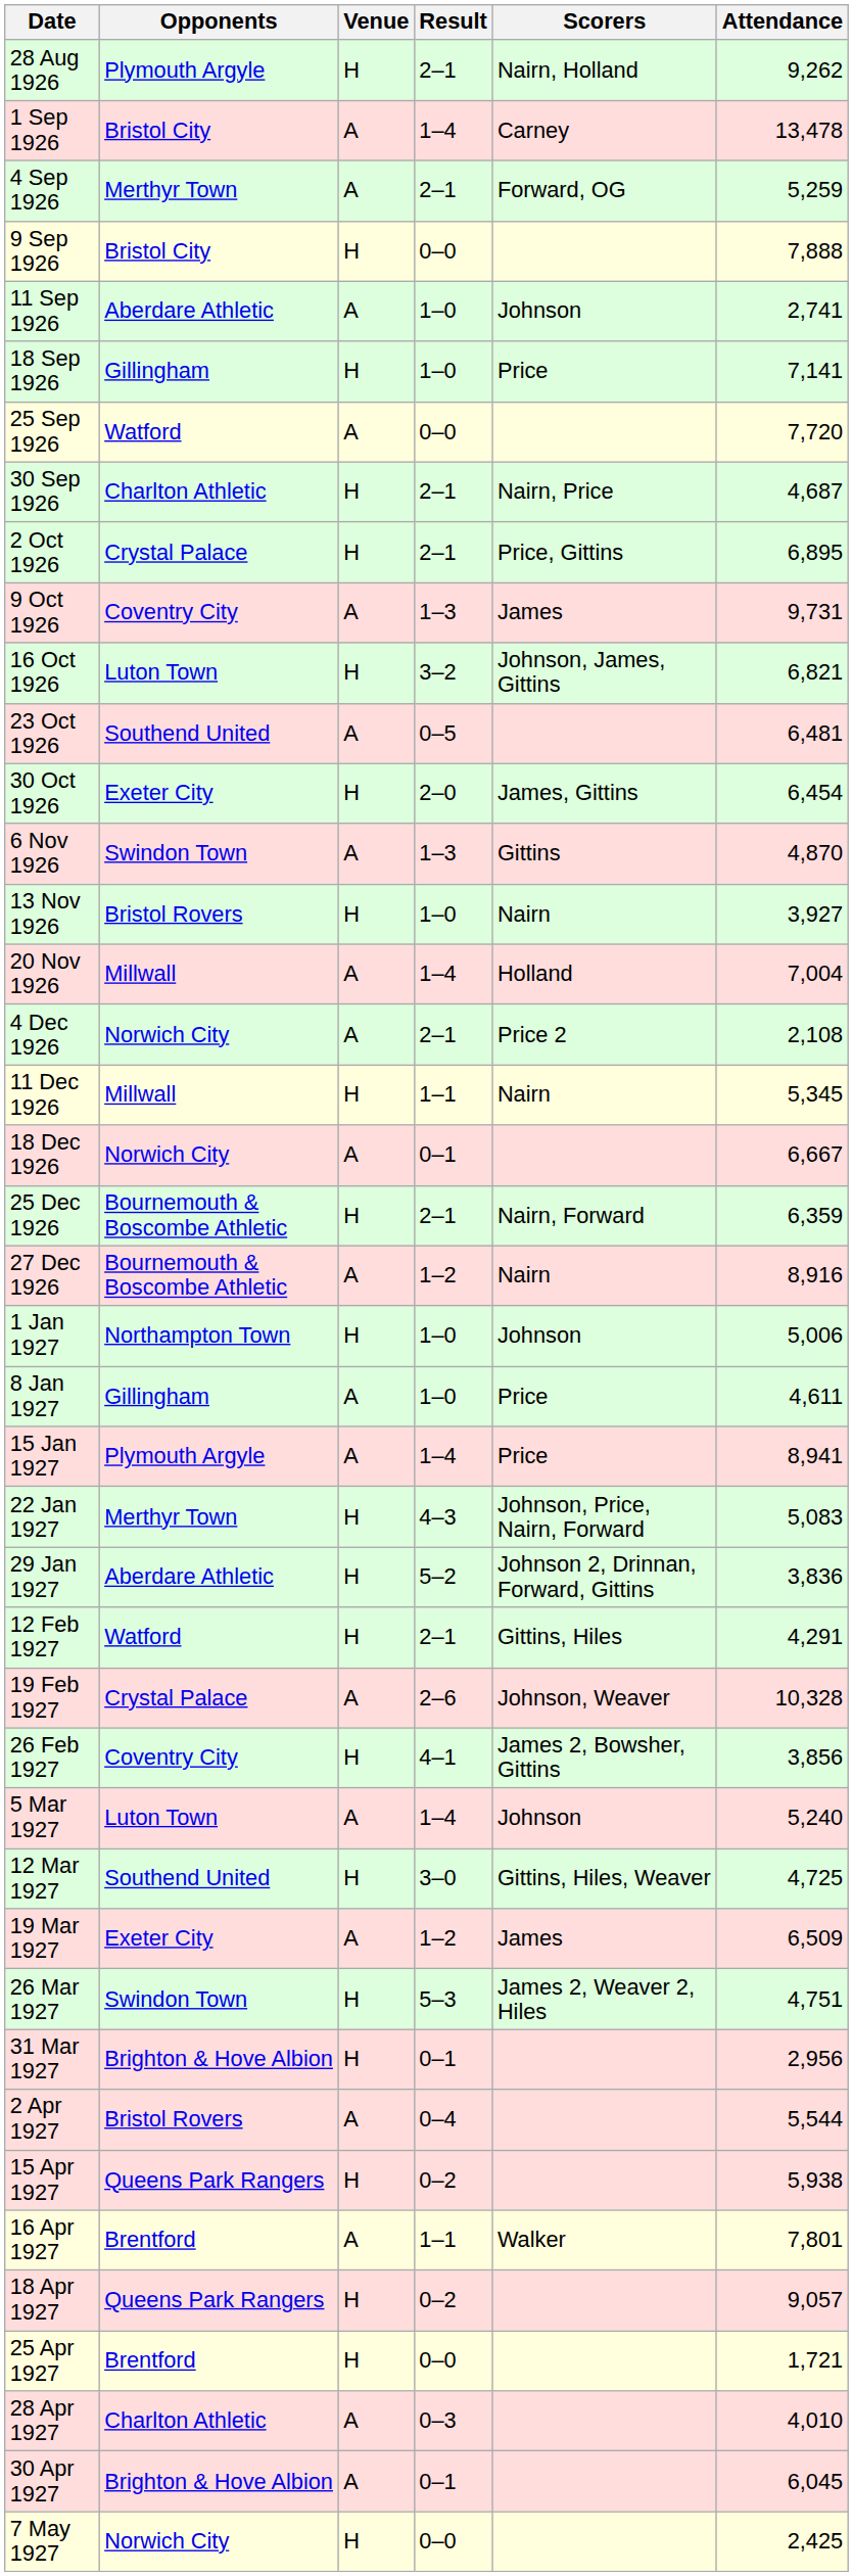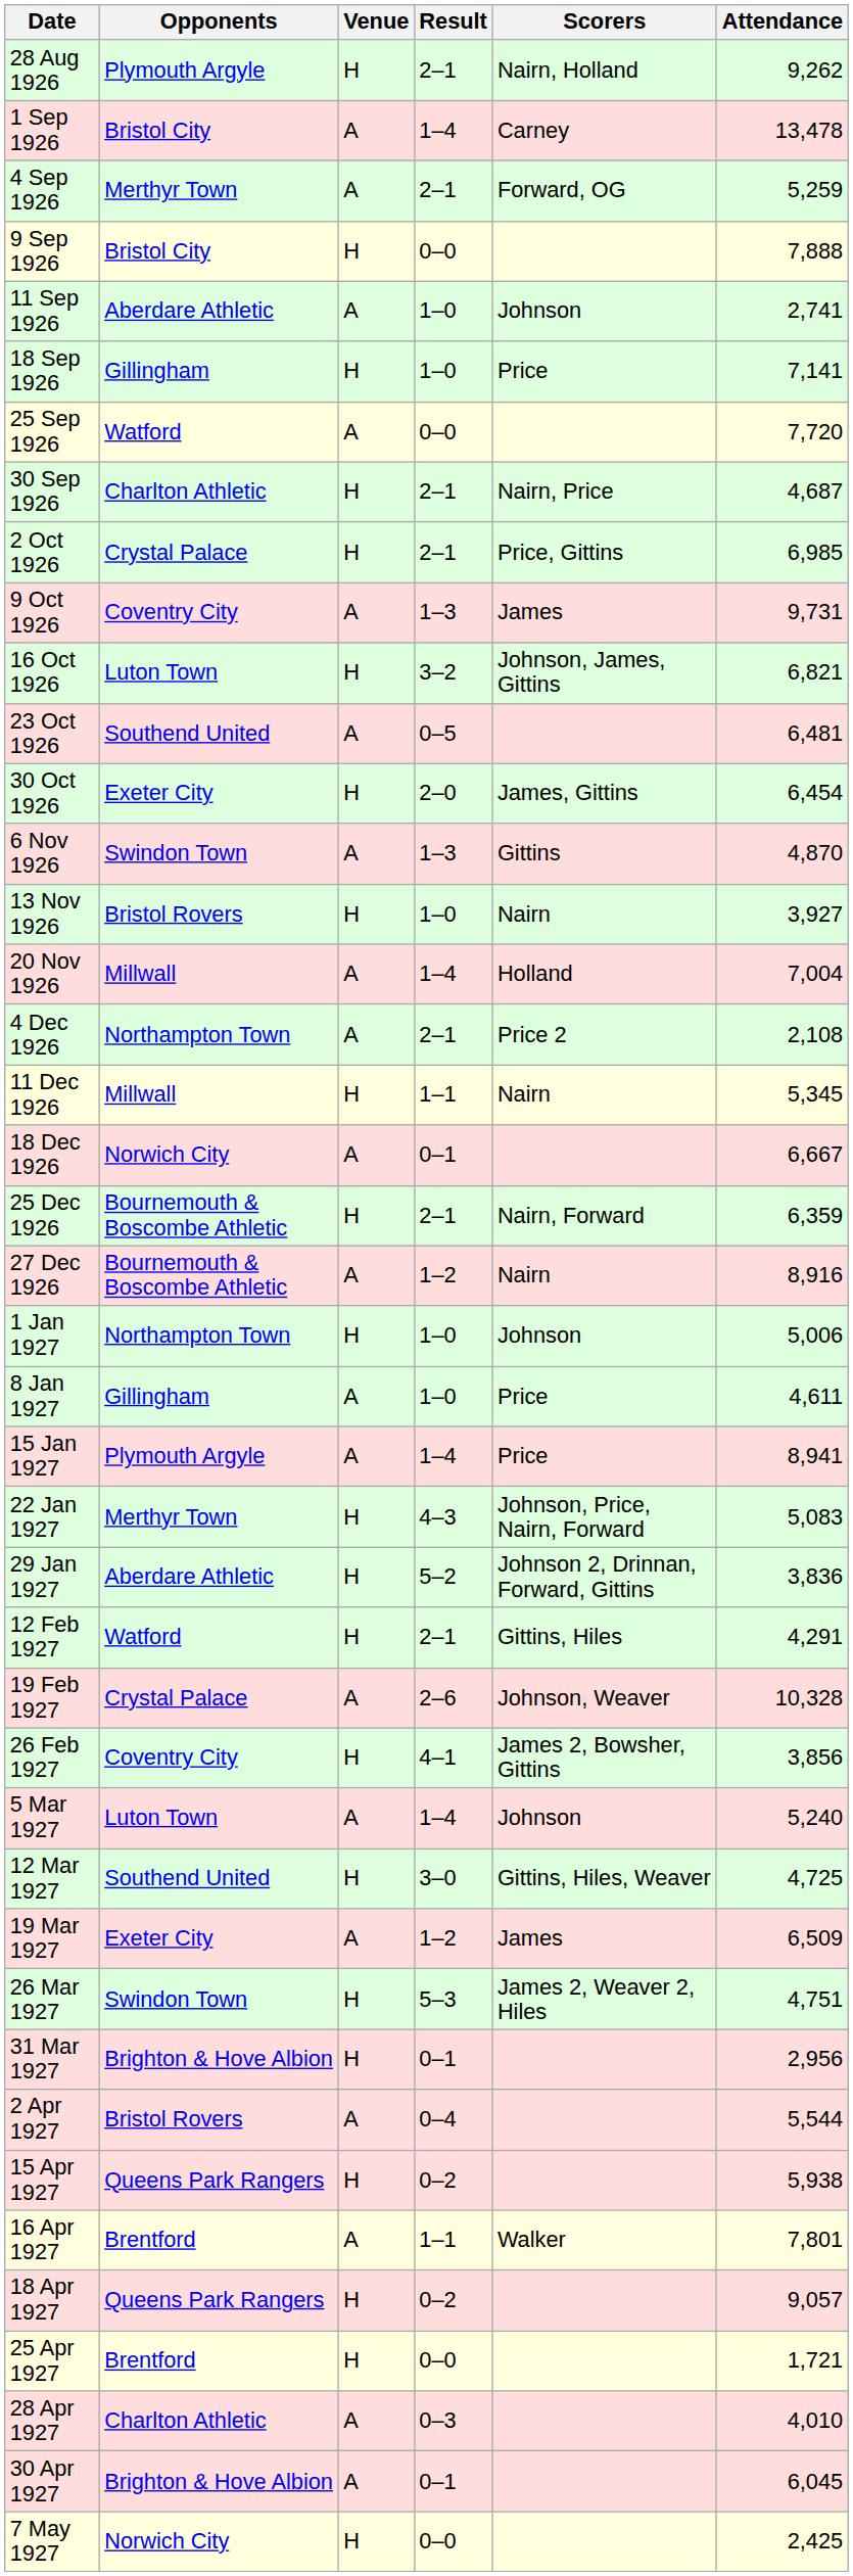 <table class="wikitable sortable">
 <tr>
 <th>Date</th>
 <th>Opponents</th>
 <th>Venue</th>
 <th>Result</th>
 <th>Scorers</th>
 <th>Attendance</th>
 </tr>
 <tr bgcolor="#ddffdd">
 <td>28 Aug 1926</td>
 <td><a href='#'>Plymouth Argyle</a></td>
 <td>H</td>
 <td>2–1</td>
 <td>Nairn, Holland</td>
 <td align="right">9,262</td>
 </tr>
 <tr bgcolor="#ffdddd">
 <td>1 Sep 1926</td>
 <td><a href='#'>Bristol City</a></td>
 <td>A</td>
 <td>1–4</td>
 <td>Carney</td>
 <td align="right">13,478</td>
 </tr>
 <tr bgcolor="#ddffdd">
 <td>4 Sep 1926</td>
 <td><a href='#'>Merthyr Town</a></td>
 <td>A</td>
 <td>2–1</td>
 <td>Forward, OG</td>
 <td align="right">5,259</td>
 </tr>
 <tr bgcolor="#ffffdd">
 <td>9 Sep 1926</td>
 <td><a href='#'>Bristol City</a></td>
 <td>H</td>
 <td>0–0</td>
 <td></td>
 <td align="right">7,888</td>
 </tr>
 <tr bgcolor="#ddffdd">
 <td>11 Sep 1926</td>
 <td><a href='#'>Aberdare Athletic</a></td>
 <td>A</td>
 <td>1–0</td>
 <td>Johnson</td>
 <td align="right">2,741</td>
 </tr>
 <tr bgcolor="#ddffdd">
 <td>18 Sep 1926</td>
 <td><a href='#'>Gillingham</a></td>
 <td>H</td>
 <td>1–0</td>
 <td>Price</td>
 <td align="right">7,141</td>
 </tr>
 <tr bgcolor="#ffffdd">
 <td>25 Sep 1926</td>
 <td><a href='#'>Watford</a></td>
 <td>A</td>
 <td>0–0</td>
 <td></td>
 <td align="right">7,720</td>
 </tr>
 <tr bgcolor="#ddffdd">
 <td>30 Sep 1926</td>
 <td><a href='#'>Charlton Athletic</a></td>
 <td>H</td>
 <td>2–1</td>
 <td>Nairn, Price</td>
 <td align="right">4,687</td>
 </tr>
 <tr bgcolor="#ddffdd">
 <td>2 Oct 1926</td>
 <td><a href='#'>Crystal Palace</a></td>
 <td>H</td>
 <td>2–1</td>
 <td>Price, Gittins</td>
-<td align="right">6,895</td>
+<td align="right">6,985</td>
 </tr>
 <tr bgcolor="#ffdddd">
 <td>9 Oct 1926</td>
 <td><a href='#'>Coventry City</a></td>
 <td>A</td>
 <td>1–3</td>
 <td>James</td>
 <td align="right">9,731</td>
 </tr>
 <tr bgcolor="#ddffdd">
 <td>16 Oct 1926</td>
 <td><a href='#'>Luton Town</a></td>
 <td>H</td>
 <td>3–2</td>
 <td>Johnson, James, Gittins</td>
 <td align="right">6,821</td>
 </tr>
 <tr bgcolor="#ffdddd">
 <td>23 Oct 1926</td>
 <td><a href='#'>Southend United</a></td>
 <td>A</td>
 <td>0–5</td>
 <td></td>
 <td align="right">6,481</td>
 </tr>
 <tr bgcolor="#ddffdd">
 <td>30 Oct 1926</td>
 <td><a href='#'>Exeter City</a></td>
 <td>H</td>
 <td>2–0</td>
 <td>James, Gittins</td>
 <td align="right">6,454</td>
 </tr>
 <tr bgcolor="#ffdddd">
 <td>6 Nov 1926</td>
 <td><a href='#'>Swindon Town</a></td>
 <td>A</td>
 <td>1–3</td>
 <td>Gittins</td>
 <td align="right">4,870</td>
 </tr>
 <tr bgcolor="#ddffdd">
 <td>13 Nov 1926</td>
 <td><a href='#'>Bristol Rovers</a></td>
 <td>H</td>
 <td>1–0</td>
 <td>Nairn</td>
 <td align="right">3,927</td>
 </tr>
 <tr bgcolor="#ffdddd">
 <td>20 Nov 1926</td>
 <td><a href='#'>Millwall</a></td>
 <td>A</td>
 <td>1–4</td>
 <td>Holland</td>
 <td align="right">7,004</td>
 </tr>
 <tr bgcolor="#ddffdd">
 <td>4 Dec 1926</td>
-<td><a href='#'>Norwich City</a></td>
+<td><a href='#'>Northampton Town</a></td>
 <td>A</td>
 <td>2–1</td>
 <td>Price 2</td>
 <td align="right">2,108</td>
 </tr>
 <tr bgcolor="#ffffdd">
 <td>11 Dec 1926</td>
 <td><a href='#'>Millwall</a></td>
 <td>H</td>
 <td>1–1</td>
 <td>Nairn</td>
 <td align="right">5,345</td>
 </tr>
 <tr bgcolor="#ffdddd">
 <td>18 Dec 1926</td>
 <td><a href='#'>Norwich City</a></td>
 <td>A</td>
 <td>0–1</td>
 <td></td>
 <td align="right">6,667</td>
 </tr>
 <tr bgcolor="#ddffdd">
 <td>25 Dec 1926</td>
 <td><a href='#'>Bournemouth & Boscombe Athletic</a></td>
 <td>H</td>
 <td>2–1</td>
 <td>Nairn, Forward</td>
 <td align="right">6,359</td>
 </tr>
 <tr bgcolor="#ffdddd">
 <td>27 Dec 1926</td>
 <td><a href='#'>Bournemouth & Boscombe Athletic</a></td>
 <td>A</td>
 <td>1–2</td>
 <td>Nairn</td>
 <td align="right">8,916</td>
 </tr>
 <tr bgcolor="#ddffdd">
 <td>1 Jan 1927</td>
 <td><a href='#'>Northampton Town</a></td>
 <td>H</td>
 <td>1–0</td>
 <td>Johnson</td>
 <td align="right">5,006</td>
 </tr>
 <tr bgcolor="#ddffdd">
 <td>8 Jan 1927</td>
 <td><a href='#'>Gillingham</a></td>
 <td>A</td>
 <td>1–0</td>
 <td>Price</td>
 <td align="right">4,611</td>
 </tr>
 <tr bgcolor="#ffdddd">
 <td>15 Jan 1927</td>
 <td><a href='#'>Plymouth Argyle</a></td>
 <td>A</td>
 <td>1–4</td>
 <td>Price</td>
 <td align="right">8,941</td>
 </tr>
 <tr bgcolor="#ddffdd">
 <td>22 Jan 1927</td>
 <td><a href='#'>Merthyr Town</a></td>
 <td>H</td>
 <td>4–3</td>
 <td>Johnson, Price, Nairn, Forward</td>
 <td align="right">5,083</td>
 </tr>
 <tr bgcolor="#ddffdd">
 <td>29 Jan 1927</td>
 <td><a href='#'>Aberdare Athletic</a></td>
 <td>H</td>
 <td>5–2</td>
 <td>Johnson 2, Drinnan, Forward, Gittins</td>
 <td align="right">3,836</td>
 </tr>
 <tr bgcolor="#ddffdd">
 <td>12 Feb 1927</td>
 <td><a href='#'>Watford</a></td>
 <td>H</td>
 <td>2–1</td>
 <td>Gittins, Hiles</td>
 <td align="right">4,291</td>
 </tr>
 <tr bgcolor="#ffdddd">
 <td>19 Feb 1927</td>
 <td><a href='#'>Crystal Palace</a></td>
 <td>A</td>
 <td>2–6</td>
 <td>Johnson, Weaver</td>
 <td align="right">10,328</td>
 </tr>
 <tr bgcolor="#ddffdd">
 <td>26 Feb 1927</td>
 <td><a href='#'>Coventry City</a></td>
 <td>H</td>
 <td>4–1</td>
 <td>James 2, Bowsher, Gittins</td>
 <td align="right">3,856</td>
 </tr>
 <tr bgcolor="#ffdddd">
 <td>5 Mar 1927</td>
 <td><a href='#'>Luton Town</a></td>
 <td>A</td>
 <td>1–4</td>
 <td>Johnson</td>
 <td align="right">5,240</td>
 </tr>
 <tr bgcolor="#ddffdd">
 <td>12 Mar 1927</td>
 <td><a href='#'>Southend United</a></td>
 <td>H</td>
 <td>3–0</td>
 <td>Gittins, Hiles, Weaver</td>
 <td align="right">4,725</td>
 </tr>
 <tr bgcolor="#ffdddd">
 <td>19 Mar 1927</td>
 <td><a href='#'>Exeter City</a></td>
 <td>A</td>
 <td>1–2</td>
 <td>James</td>
 <td align="right">6,509</td>
 </tr>
 <tr bgcolor="#ddffdd">
 <td>26 Mar 1927</td>
 <td><a href='#'>Swindon Town</a></td>
 <td>H</td>
 <td>5–3</td>
 <td>James 2, Weaver 2, Hiles</td>
 <td align="right">4,751</td>
 </tr>
 <tr bgcolor="#ffdddd">
 <td>31 Mar 1927</td>
 <td><a href='#'>Brighton & Hove Albion</a></td>
 <td>H</td>
 <td>0–1</td>
 <td></td>
 <td align="right">2,956</td>
 </tr>
 <tr bgcolor="#ffdddd">
 <td>2 Apr 1927</td>
 <td><a href='#'>Bristol Rovers</a></td>
 <td>A</td>
 <td>0–4</td>
 <td></td>
 <td align="right">5,544</td>
 </tr>
 <tr bgcolor="#ffdddd">
 <td>15 Apr 1927</td>
 <td><a href='#'>Queens Park Rangers</a></td>
 <td>H</td>
 <td>0–2</td>
 <td></td>
 <td align="right">5,938</td>
 </tr>
 <tr bgcolor="#ffffdd">
 <td>16 Apr 1927</td>
 <td><a href='#'>Brentford</a></td>
 <td>A</td>
 <td>1–1</td>
 <td>Walker</td>
 <td align="right">7,801</td>
 </tr>
 <tr bgcolor="#ffdddd">
 <td>18 Apr 1927</td>
 <td><a href='#'>Queens Park Rangers</a></td>
 <td>H</td>
 <td>0–2</td>
 <td></td>
 <td align="right">9,057</td>
 </tr>
 <tr bgcolor="#ffffdd">
 <td>25 Apr 1927</td>
 <td><a href='#'>Brentford</a></td>
 <td>H</td>
 <td>0–0</td>
 <td></td>
 <td align="right">1,721</td>
 </tr>
 <tr bgcolor="#ffdddd">
 <td>28 Apr 1927</td>
 <td><a href='#'>Charlton Athletic</a></td>
 <td>A</td>
 <td>0–3</td>
 <td></td>
 <td align="right">4,010</td>
 </tr>
 <tr bgcolor="#ffdddd">
 <td>30 Apr 1927</td>
 <td><a href='#'>Brighton & Hove Albion</a></td>
 <td>A</td>
 <td>0–1</td>
 <td></td>
 <td align="right">6,045</td>
 </tr>
 <tr bgcolor="#ffffdd">
 <td>7 May 1927</td>
 <td><a href='#'>Norwich City</a></td>
 <td>H</td>
 <td>0–0</td>
 <td></td>
 <td align="right">2,425</td>
 </tr>
 </table>
